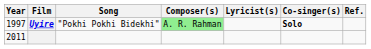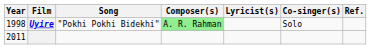 <table class="wikitable plainrowheaders">
 <tr>
 <th scope="col">Year</th>
 <th scope="col">Film</th>
 <th scope="col">Song</th>
 <th scope="col">Composer(s)</th>
 <th>Lyricist(s)</th>
 <th scope="col">Co-singer(s)</th>
 <th scope="col">Ref.</th>
 </tr>
 <tr>
-<td>1997</td>
+<td>1998</td>
 <th><em><a href='#'>Uyire</a></em></th>
 <td>"Pokhi Pokhi Bidekhi"</td>
 <td style="background: lightgreen;">A. R. Rahman</td>
 <td></td>
-<td><strong>Solo</strong></td>
+<td>Solo</td>
 <td></td>
 </tr>
 <tr>
 <td>2011</td>
 <th></th>
 <td></td>
 <td></td>
 <td></td>
 <td></td>
 <td></td>
 </tr>
 </table>
